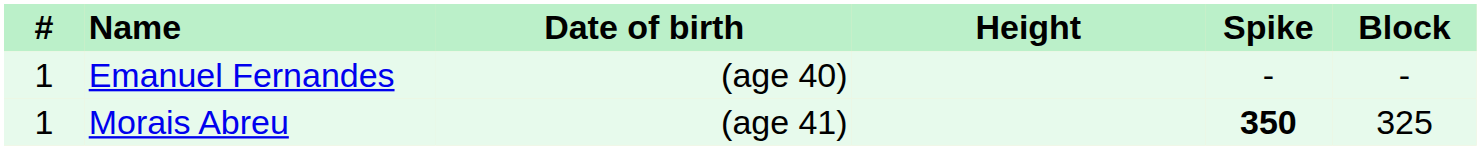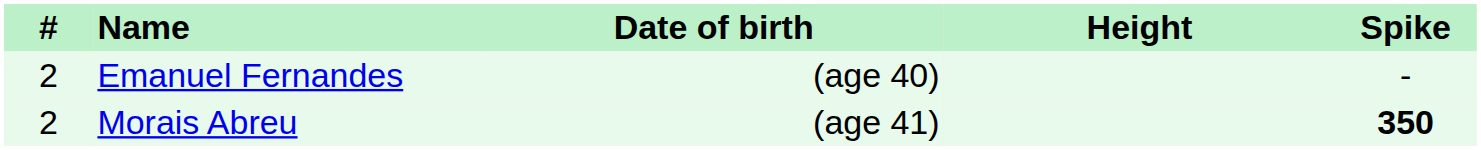 <table border=0 cellpadding=2 cellspacing=0  |- bgcolor=#FFECCE style="text-align:center; font-size:90%;" width=100%>
 <tr bgcolor=#BBF0C9>
 <th width=5%>#</th>
 <th width=22% align=left>Name</th>
 <th width=26%>Date of birth</th>
 <th width=22%>Height</th>
 <th width=8%>Spike</th>
-<th width=9%>Block</th>
 </tr>
 <tr bgcolor=#E7FAEC>
-<td>1</td>
+<td>2</td>
 <td align=left><a href='#'>Emanuel Fernandes</a></td>
 <td align=right> (age 40)</td>
 <td></td>
 <td>-</td>
-<td>-</td>
 </tr>
 <tr bgcolor=#E7FAEC>
-<td>1</td>
+<td>2</td>
 <td align=left><a href='#'>Morais Abreu</a></td>
 <td align=right> (age 41)</td>
 <td></td>
 <td><strong>350</strong></td>
-<td>325</td>
 </tr>
 </table>
